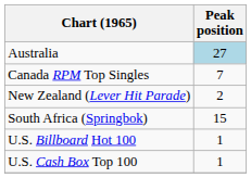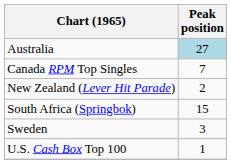 <table class="wikitable sortable">
 <tr>
 <th>Chart (1965)</th>
 <th>Peak<br>position</th>
 </tr>
 <tr>
 <td>Australia</td>
 <td style="background: lightblue; text-align:center;">27</td>
 </tr>
 <tr>
 <td>Canada <em><a href='#'>RPM</a></em> Top Singles</td>
 <td style="text-align:center;">7</td>
 </tr>
 <tr>
 <td>New Zealand (<em><a href='#'>Lever Hit Parade</a></em>)</td>
 <td style="text-align:center;">2</td>
 </tr>
 <tr>
 <td>South Africa (<a href='#'>Springbok</a>)</td>
 <td align="center">15</td>
 </tr>
 <tr>
-<td>U.S. <em><a href='#'>Billboard</a></em> <a href='#'>Hot 100</a></td>
-<td style="text-align:center;">1</td>
+<td>Sweden</td>
+<td style="text-align:center;">3</td>
 </tr>
 <tr>
 <td>U.S. <a href='#'><em>Cash Box</em></a> Top 100</td>
 <td align="center">1</td>
 </tr>
 <tr>
 </tr>
 </table>
